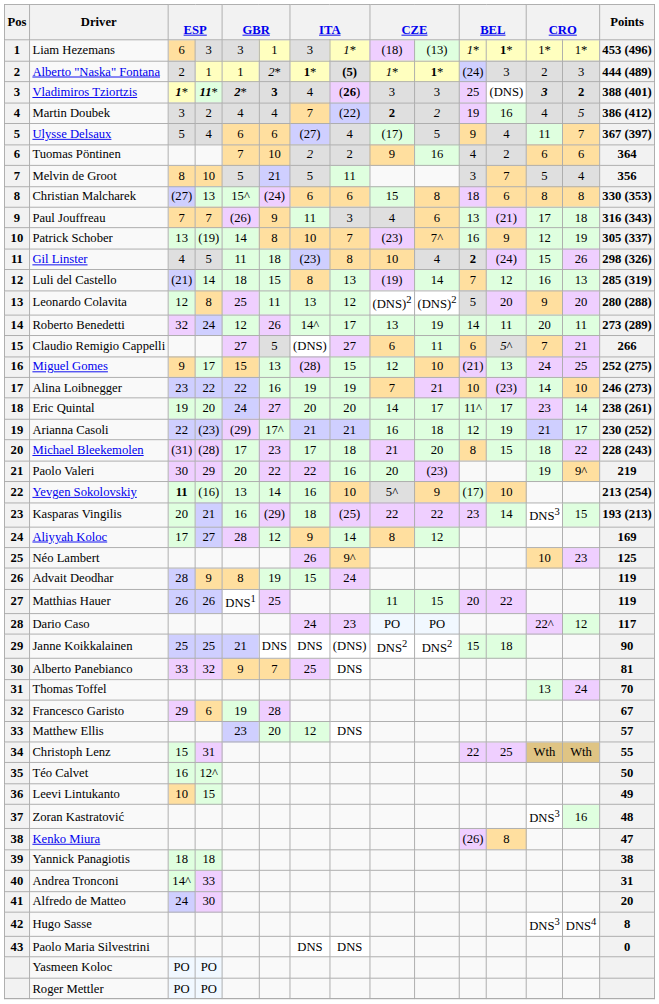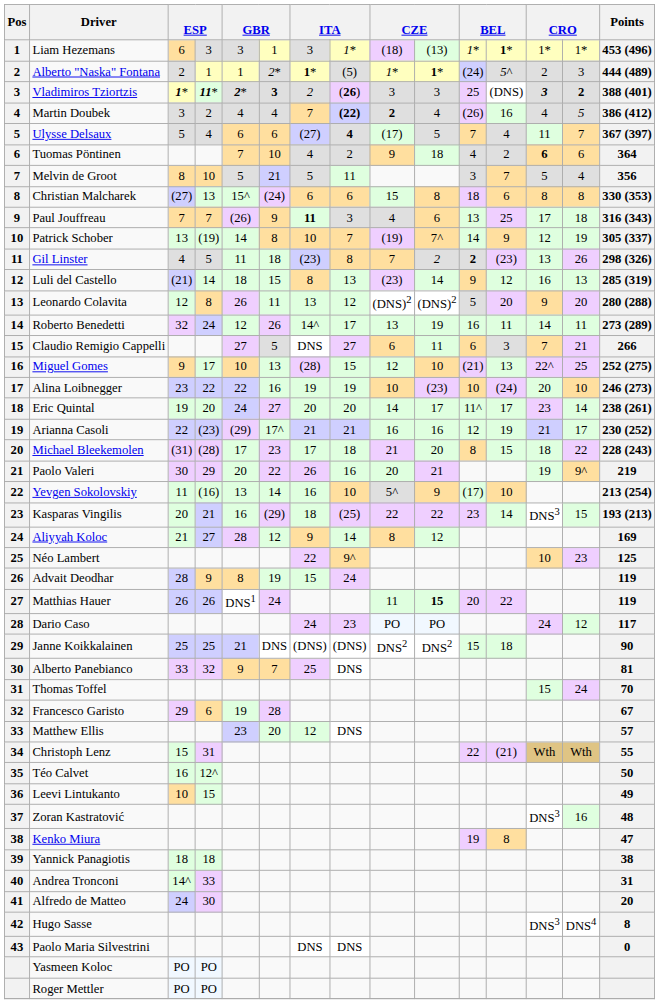 <table class="wikitable" style="font-size:85%; text-align:center;">
 <tr valign="center">
 <th valign="middle">Pos</th>
 <th valign="middle">Driver</th>
 <th colspan=2><br><a href='#'>ESP</a></th>
 <th colspan=2><br><a href='#'>GBR</a></th>
 <th colspan=2><br><a href='#'>ITA</a></th>
 <th colspan=2><br><a href='#'>CZE</a></th>
 <th colspan=2><br><a href='#'>BEL</a></th>
 <th colspan=2><br><a href='#'>CRO</a></th>
 <th valign="middle">Points</th>
 </tr>
 <tr>
 <th>1</th>
 <td align="left"> Liam Hezemans</td>
 <td style="background-color:#FFDF9F">6</td>
 <td style="background-color:#DFDFDF">3</td>
 <td style="background-color:#DFDFDF">3</td>
 <td style="background-color:#FFFFBF">1</td>
 <td style="background-color:#DFDFDF">3</td>
 <td style="background-color:#FFFFBF"><em>1</em>*</td>
 <td style="background-color:#EFCFFF">(18)</td>
 <td style="background-color:#DFFFDF">(13)</td>
 <td style="background-color:#FFFFBF"><em>1</em>*</td>
 <td style="background-color:#FFFFBF"><strong>1</strong>*</td>
 <td style="background-color:#FFFFBF">1*</td>
 <td style="background-color:#FFFFBF">1*</td>
 <th>453 (496)</th>
 </tr>
 <tr>
 <th>2</th>
 <td align="left"> <a href='#'>Alberto "Naska" Fontana</a></td>
 <td style="background-color:#DFDFDF">2</td>
 <td style="background-color:#FFFFBF">1</td>
 <td style="background-color:#FFFFBF">1</td>
 <td style="background-color:#DFDFDF"><em>2</em>*</td>
 <td style="background-color:#FFFFBF"><strong>1</strong>*</td>
-<td style="background-color:#DFDFDF"><strong>(5)</strong></td>
+<td style="background-color:#DFDFDF">(5)</td>
 <td style="background-color:#FFFFBF"><em>1</em>*</td>
 <td style="background-color:#FFFFBF"><strong>1</strong>*</td>
 <td style="background-color:#CFCFFF">(24)</td>
-<td style="background-color:#DFDFDF">3</td>
+<td style="background-color:#DFDFDF"><em>5</em>^</td>
 <td style="background-color:#DFDFDF">2</td>
 <td style="background-color:#DFDFDF">3</td>
 <th>444 (489)</th>
 </tr>
 <tr>
 <th>3</th>
 <td align="left"> <a href='#'>Vladimiros Tziortzis</a></td>
 <td style="background-color:#FFFFBF"><strong><em>1</em></strong>*</td>
 <td style="background-color:#DFFFDF"><strong><em>11</em></strong>*</td>
 <td style="background-color:#DFDFDF"><strong><em>2</em></strong>*</td>
 <td style="background-color:#DFDFDF"><strong>3</strong></td>
-<td style="background-color:#DFDFDF">4</td>
+<td style="background-color:#DFDFDF"><em>2</em></td>
 <td style="background-color:#EFCFFF">(<strong>26</strong>)</td>
 <td style="background-color:#DFDFDF">3</td>
 <td style="background-color:#DFDFDF">3</td>
 <td style="background-color:#EFCFFF">25</td>
 <td style="background-color:#FFFFFF">(DNS)</td>
 <td style="background-color:#DFDFDF"><strong><em>3</em></strong></td>
 <td style="background-color:#DFDFDF"><strong>2</strong></td>
 <th>388 (401)</th>
 </tr>
 <tr>
 <th>4</th>
 <td align="left"> Martin Doubek</td>
 <td style="background-color:#DFDFDF">3</td>
 <td style="background-color:#DFDFDF">2</td>
 <td style="background-color:#DFDFDF">4</td>
 <td style="background-color:#DFDFDF">4</td>
 <td style="background-color:#FFDF9F">7</td>
-<td style="background-color:#CFCFFF">(22)</td>
+<td style="background-color:#CFCFFF"><strong>(22)</strong></td>
 <td style="background-color:#DFDFDF"><strong>2</strong></td>
-<td style="background-color:#DFDFDF"><em>2</em></td>
-<td style="background-color:#EFCFFF">19</td>
+<td style="background-color:#DFDFDF">4</td>
+<td style="background-color:#EFCFFF">(26)</td>
 <td style="background-color:#DFFFDF">16</td>
 <td style="background-color:#DFDFDF">4</td>
 <td style="background-color:#DFDFDF"><em>5</em></td>
 <th>386 (412)</th>
 </tr>
 <tr>
 <th>5</th>
 <td align="left"> <a href='#'>Ulysse Delsaux</a></td>
 <td style="background-color:#DFDFDF">5</td>
 <td style="background-color:#DFDFDF">4</td>
 <td style="background-color:#FFDF9F">6</td>
 <td style="background-color:#FFDF9F">6</td>
 <td style="background-color:#CFCFFF">(27)</td>
-<td style="background-color:#DFDFDF">4</td>
+<td style="background-color:#DFDFDF"><strong>4</strong></td>
 <td style="background-color:#DFFFDF">(17)</td>
 <td style="background-color:#DFDFDF">5</td>
-<td style="background-color:#FFDF9F">9</td>
+<td style="background-color:#FFDF9F">7</td>
 <td style="background-color:#DFDFDF">4</td>
 <td style="background-color:#DFFFDF">11</td>
 <td style="background-color:#FFDF9F">7</td>
 <th>367 (397)</th>
 </tr>
 <tr>
 <th>6</th>
 <td align="left"> Tuomas Pöntinen</td>
 <td></td>
 <td></td>
 <td style="background-color:#FFDF9F">7</td>
 <td style="background-color:#FFDF9F">10</td>
-<td style="background-color:#DFDFDF"><em>2</em></td>
+<td style="background-color:#DFDFDF">4</td>
 <td style="background-color:#DFDFDF">2</td>
 <td style="background-color:#FFDF9F">9</td>
-<td style="background-color:#DFFFDF">16</td>
+<td style="background-color:#DFFFDF">18</td>
 <td style="background-color:#DFDFDF">4</td>
 <td style="background-color:#DFDFDF">2</td>
-<td style="background-color:#FFDF9F">6</td>
+<td style="background-color:#FFDF9F"><strong>6</strong></td>
 <td style="background-color:#FFDF9F">6</td>
 <th>364</th>
 </tr>
 <tr>
 <th>7</th>
 <td align="left"> Melvin de Groot</td>
 <td style="background-color:#FFDF9F">8</td>
 <td style="background-color:#FFDF9F">10</td>
 <td style="background-color:#DFDFDF">5</td>
 <td style="background-color:#CFCFFF">21</td>
 <td style="background-color:#DFDFDF">5</td>
 <td style="background-color:#DFFFDF">11</td>
 <td></td>
 <td></td>
 <td style="background-color:#DFDFDF">3</td>
 <td style="background-color:#FFDF9F">7</td>
 <td style="background-color:#DFDFDF">5</td>
 <td style="background-color:#DFDFDF">4</td>
 <th>356</th>
 </tr>
 <tr>
 <th>8</th>
 <td align="left"> Christian Malcharek</td>
 <td style="background-color:#CFCFFF">(27)</td>
 <td style="background-color:#DFFFDF">13</td>
 <td style="background-color:#DFFFDF">15^</td>
 <td style="background-color:#EFCFFF">(24)</td>
 <td style="background-color:#FFDF9F">6</td>
 <td style="background-color:#FFDF9F">6</td>
 <td style="background-color:#DFFFDF">15</td>
 <td style="background-color:#FFDF9F">8</td>
 <td style="background-color:#EFCFFF">18</td>
 <td style="background-color:#FFDF9F">6</td>
 <td style="background-color:#FFDF9F">8</td>
 <td style="background-color:#FFDF9F">8</td>
 <th>330 (353)</th>
 </tr>
 <tr>
 <th>9</th>
 <td align="left"> Paul Jouffreau</td>
 <td style="background-color:#FFDF9F">7</td>
 <td style="background-color:#FFDF9F">7</td>
 <td style="background-color:#EFCFFF">(26)</td>
 <td style="background-color:#FFDF9F">9</td>
-<td style="background-color:#DFFFDF">11</td>
+<td style="background-color:#DFFFDF"><strong>11</strong></td>
 <td style="background-color:#DFDFDF">3</td>
 <td style="background-color:#DFDFDF">4</td>
 <td style="background-color:#FFDF9F">6</td>
 <td style="background-color:#DFFFDF">13</td>
-<td style="background-color:#EFCFFF">(21)</td>
+<td style="background-color:#EFCFFF">25</td>
 <td style="background-color:#DFFFDF">17</td>
 <td style="background-color:#DFFFDF">18</td>
 <th>316 (343)</th>
 </tr>
 <tr>
 <th>10</th>
 <td align="left"> Patrick Schober</td>
 <td style="background-color:#DFFFDF">13</td>
 <td style="background-color:#DFFFDF">(19)</td>
 <td style="background-color:#DFFFDF">14</td>
 <td style="background-color:#FFDF9F">8</td>
 <td style="background-color:#FFDF9F">10</td>
 <td style="background-color:#FFDF9F">7</td>
-<td style="background-color:#EFCFFF">(23)</td>
+<td style="background-color:#EFCFFF">(19)</td>
 <td style="background-color:#FFDF9F">7^</td>
-<td style="background-color:#DFFFDF">16</td>
+<td style="background-color:#DFFFDF">14</td>
 <td style="background-color:#FFDF9F">9</td>
 <td style="background-color:#DFFFDF">12</td>
 <td style="background-color:#DFFFDF">19</td>
 <th>305 (337)</th>
 </tr>
 <tr>
 <th>11</th>
 <td align="left"> <a href='#'>Gil Linster</a></td>
 <td style="background-color:#DFDFDF">4</td>
 <td style="background-color:#DFDFDF">5</td>
 <td style="background-color:#DFFFDF">11</td>
 <td style="background-color:#DFFFDF">18</td>
 <td style="background-color:#CFCFFF">(23)</td>
 <td style="background-color:#FFDF9F">8</td>
-<td style="background-color:#FFDF9F">10</td>
-<td style="background-color:#DFDFDF">4</td>
+<td style="background-color:#FFDF9F">7</td>
+<td style="background-color:#DFDFDF"><em>2</em></td>
 <td style="background-color:#DFDFDF"><strong>2</strong></td>
-<td style="background-color:#EFCFFF">(24)</td>
-<td style="background-color:#DFFFDF">15</td>
+<td style="background-color:#EFCFFF">(23)</td>
+<td style="background-color:#DFFFDF">13</td>
 <td style="background-color:#EFCFFF">26</td>
 <th>298 (326)</th>
 </tr>
 <tr>
 <th>12</th>
 <td align="left"> Luli del Castello</td>
 <td style="background-color:#CFCFFF">(21)</td>
 <td style="background-color:#DFFFDF">14</td>
 <td style="background-color:#DFFFDF">18</td>
 <td style="background-color:#DFFFDF">15</td>
 <td style="background-color:#FFDF9F">8</td>
 <td style="background-color:#DFFFDF">13</td>
-<td style="background-color:#EFCFFF">(19)</td>
+<td style="background-color:#EFCFFF">(23)</td>
 <td style="background-color:#DFFFDF">14</td>
-<td style="background-color:#FFDF9F">7</td>
+<td style="background-color:#FFDF9F">9</td>
 <td style="background-color:#DFFFDF">12</td>
 <td style="background-color:#DFFFDF">16</td>
 <td style="background-color:#DFFFDF">13</td>
 <th>285 (319)</th>
 </tr>
 <tr>
 <th>13</th>
 <td align="left"> Leonardo Colavita</td>
 <td style="background-color:#DFFFDF">12</td>
 <td style="background-color:#FFDF9F">8</td>
-<td style="background-color:#EFCFFF">25</td>
+<td style="background-color:#EFCFFF">26</td>
 <td style="background-color:#DFFFDF">11</td>
 <td style="background-color:#DFFFDF">13</td>
 <td style="background-color:#DFFFDF">12</td>
 <td style="background-color:#FFFFFF">(DNS)<sup>2</sup></td>
 <td style="background-color:#FFFFFF">(DNS)<sup>2</sup></td>
 <td style="background-color:#DFDFDF">5</td>
 <td style="background-color:#EFCFFF">20</td>
 <td style="background-color:#FFDF9F">9</td>
 <td style="background-color:#EFCFFF">20</td>
 <th>280 (288)</th>
 </tr>
 <tr>
 <th>14</th>
 <td align="left"> Roberto Benedetti</td>
 <td style="background-color:#EFCFFF">32</td>
 <td style="background-color:#CFCFFF">24</td>
 <td style="background-color:#DFFFDF">12</td>
 <td style="background-color:#EFCFFF">26</td>
 <td style="background-color:#DFFFDF">14^</td>
 <td style="background-color:#DFFFDF">17</td>
 <td style="background-color:#DFFFDF">13</td>
 <td style="background-color:#DFFFDF">19</td>
+<td style="background-color:#DFFFDF">16</td>
+<td style="background-color:#DFFFDF">11</td>
 <td style="background-color:#DFFFDF">14</td>
-<td style="background-color:#DFFFDF">11</td>
-<td style="background-color:#DFFFDF">20</td>
 <td style="background-color:#DFFFDF">11</td>
 <th>273 (289)</th>
 </tr>
 <tr>
 <th>15</th>
 <td align="left" nowrap> Claudio Remigio Cappelli</td>
 <td></td>
 <td></td>
 <td style="background-color:#EFCFFF">27</td>
 <td style="background-color:#DFDFDF">5</td>
-<td style="background-color:#FFFFFF">(DNS)</td>
+<td style="background-color:#FFFFFF">DNS</td>
 <td style="background-color:#EFCFFF">27</td>
 <td style="background-color:#FFDF9F">6</td>
 <td style="background-color:#DFFFDF">11</td>
 <td style="background-color:#FFDF9F">6</td>
-<td style="background-color:#DFDFDF"><em>5</em>^</td>
+<td style="background-color:#DFDFDF">3</td>
 <td style="background-color:#FFDF9F">7</td>
 <td style="background-color:#EFCFFF">21</td>
 <th>266</th>
 </tr>
 <tr>
 <th>16</th>
 <td align="left"> <a href='#'>Miguel Gomes</a></td>
 <td style="background-color:#FFDF9F">9</td>
 <td style="background-color:#DFFFDF">17</td>
-<td style="background-color:#FFDF9F">15</td>
+<td style="background-color:#FFDF9F">10</td>
 <td style="background-color:#DFFFDF">13</td>
 <td style="background-color:#EFCFFF">(28)</td>
 <td style="background-color:#DFFFDF">15</td>
 <td style="background-color:#DFFFDF">12</td>
 <td style="background-color:#FFDF9F">10</td>
 <td style="background-color:#EFCFFF">(21)</td>
 <td style="background-color:#DFFFDF">13</td>
-<td style="background-color:#EFCFFF">24</td>
+<td style="background-color:#EFCFFF">22^</td>
 <td style="background-color:#EFCFFF">25</td>
 <th>252 (275)</th>
 </tr>
 <tr>
 <th>17</th>
 <td align="left"> Alina Loibnegger</td>
 <td style="background-color:#CFCFFF">23</td>
 <td style="background-color:#CFCFFF">22</td>
 <td style="background-color:#CFCFFF">22</td>
 <td style="background-color:#DFFFDF">16</td>
 <td style="background-color:#DFFFDF">19</td>
 <td style="background-color:#DFFFDF">19</td>
-<td style="background-color:#FFDF9F">7</td>
-<td style="background-color:#EFCFFF">21</td>
 <td style="background-color:#FFDF9F">10</td>
 <td style="background-color:#EFCFFF">(23)</td>
-<td style="background-color:#DFFFDF">14</td>
+<td style="background-color:#FFDF9F">10</td>
+<td style="background-color:#EFCFFF">(24)</td>
+<td style="background-color:#DFFFDF">20</td>
 <td style="background-color:#FFDF9F">10</td>
 <th>246 (273)</th>
 </tr>
 <tr>
 <th>18</th>
 <td align="left"> Eric Quintal</td>
 <td style="background-color:#DFFFDF">19</td>
 <td style="background-color:#DFFFDF">20</td>
 <td style="background-color:#CFCFFF">24</td>
 <td style="background-color:#EFCFFF">27</td>
 <td style="background-color:#DFFFDF">20</td>
 <td style="background-color:#DFFFDF">20</td>
 <td style="background-color:#DFFFDF">14</td>
 <td style="background-color:#DFFFDF">17</td>
 <td style="background-color:#DFFFDF">11^</td>
 <td style="background-color:#DFFFDF">17</td>
 <td style="background-color:#EFCFFF">23</td>
 <td style="background-color:#DFFFDF">14</td>
 <th>238 (261)</th>
 </tr>
 <tr>
 <th>19</th>
 <td align="left"> Arianna Casoli</td>
 <td style="background-color:#CFCFFF">22</td>
 <td style="background-color:#CFCFFF">(23)</td>
 <td style="background-color:#EFCFFF">(29)</td>
 <td style="background-color:#DFFFDF">17^</td>
 <td style="background-color:#CFCFFF">21</td>
 <td style="background-color:#CFCFFF">21</td>
 <td style="background-color:#DFFFDF">16</td>
-<td style="background-color:#DFFFDF">18</td>
+<td style="background-color:#DFFFDF">16</td>
 <td style="background-color:#DFFFDF">12</td>
 <td style="background-color:#DFFFDF">19</td>
 <td style="background-color:#CFCFFF">21</td>
 <td style="background-color:#DFFFDF">17</td>
 <th>230 (252)</th>
 </tr>
 <tr>
 <th>20</th>
 <td align="left"> <a href='#'>Michael Bleekemolen</a></td>
 <td style="background-color:#EFCFFF">(31)</td>
 <td style="background-color:#EFCFFF">(28)</td>
 <td style="background-color:#DFFFDF">17</td>
 <td style="background-color:#EFCFFF">23</td>
 <td style="background-color:#DFFFDF">17</td>
 <td style="background-color:#DFFFDF">18</td>
 <td style="background-color:#EFCFFF">21</td>
 <td style="background-color:#DFFFDF">20</td>
 <td style="background-color:#FFDF9F">8</td>
 <td style="background-color:#DFFFDF">15</td>
 <td style="background-color:#DFFFDF">18</td>
 <td style="background-color:#EFCFFF">22</td>
 <th>228 (243)</th>
 </tr>
 <tr>
 <th>21</th>
 <td align="left"> Paolo Valeri</td>
 <td style="background-color:#EFCFFF">30</td>
 <td style="background-color:#EFCFFF">29</td>
 <td style="background-color:#DFFFDF">20</td>
 <td style="background-color:#EFCFFF">22</td>
-<td style="background-color:#EFCFFF">22</td>
+<td style="background-color:#EFCFFF">26</td>
 <td style="background-color:#DFFFDF">16</td>
 <td style="background-color:#DFFFDF">20</td>
-<td style="background-color:#EFCFFF">(23)</td>
+<td style="background-color:#EFCFFF">21</td>
 <td></td>
 <td></td>
 <td style="background-color:#DFFFDF">19</td>
 <td style="background-color:#FFDF9F">9^</td>
 <th>219</th>
 </tr>
 <tr>
 <th>22</th>
 <td align="left"> <a href='#'>Yevgen Sokolovskiy</a></td>
-<td style="background-color:#DFFFDF"><strong>11</strong></td>
+<td style="background-color:#DFFFDF">11</td>
 <td style="background-color:#DFFFDF">(16)</td>
 <td style="background-color:#DFFFDF">13</td>
 <td style="background-color:#DFFFDF">14</td>
 <td style="background-color:#DFFFDF">16</td>
 <td style="background-color:#FFDF9F">10</td>
 <td style="background-color:#DFDFDF">5^</td>
 <td style="background-color:#FFDF9F">9</td>
 <td style="background-color:#DFFFDF">(17)</td>
 <td style="background-color:#FFDF9F">10</td>
 <td></td>
 <td></td>
 <th>213 (254)</th>
 </tr>
 <tr>
 <th>23</th>
 <td align="left"> Kasparas Vingilis</td>
 <td style="background-color:#DFFFDF">20</td>
 <td style="background-color:#CFCFFF">21</td>
 <td style="background-color:#DFFFDF">16</td>
 <td style="background-color:#EFCFFF">(29)</td>
 <td style="background-color:#DFFFDF">18</td>
 <td style="background-color:#EFCFFF">(25)</td>
 <td style="background-color:#EFCFFF">22</td>
 <td style="background-color:#EFCFFF">22</td>
 <td style="background-color:#EFCFFF">23</td>
 <td style="background-color:#DFFFDF">14</td>
 <td style="background-color:#FFFFFF">DNS<sup>3</sup></td>
 <td style="background-color:#DFFFDF">15</td>
 <th>193 (213)</th>
 </tr>
 <tr>
 <th>24</th>
 <td align="left"> <a href='#'>Aliyyah Koloc</a></td>
-<td style="background-color:#DFFFDF">17</td>
+<td style="background-color:#DFFFDF">21</td>
 <td style="background-color:#CFCFFF">27</td>
 <td style="background-color:#EFCFFF">28</td>
 <td style="background-color:#DFFFDF">12</td>
 <td style="background-color:#FFDF9F">9</td>
 <td style="background-color:#DFFFDF">14</td>
 <td style="background-color:#FFDF9F">8</td>
 <td style="background-color:#DFFFDF">12</td>
 <td></td>
 <td></td>
 <td></td>
 <td></td>
 <th>169</th>
 </tr>
 <tr>
 <th>25</th>
 <td align="left"> Néo Lambert</td>
 <td></td>
 <td></td>
 <td></td>
 <td></td>
-<td style="background-color:#EFCFFF">26</td>
+<td style="background-color:#EFCFFF">22</td>
 <td style="background-color:#FFDF9F">9^</td>
 <td></td>
 <td></td>
 <td></td>
 <td></td>
 <td style="background-color:#FFDF9F">10</td>
 <td style="background-color:#EFCFFF">23</td>
 <th>125</th>
 </tr>
 <tr>
 <th>26</th>
 <td align="left"> Advait Deodhar</td>
 <td style="background-color:#CFCFFF">28</td>
 <td style="background-color:#FFDF9F">9</td>
 <td style="background-color:#FFDF9F">8</td>
 <td style="background-color:#DFFFDF">19</td>
 <td style="background-color:#DFFFDF">15</td>
 <td style="background-color:#EFCFFF">24</td>
 <td></td>
 <td></td>
 <td></td>
 <td></td>
 <td></td>
 <td></td>
 <th>119</th>
 </tr>
 <tr>
 <th>27</th>
 <td align="left"> Matthias Hauer</td>
 <td style="background-color:#CFCFFF">26</td>
 <td style="background-color:#CFCFFF">26</td>
 <td style="background-color:#FFFFFF">DNS<sup>1</sup></td>
-<td style="background-color:#EFCFFF">25</td>
+<td style="background-color:#EFCFFF">24</td>
 <td></td>
 <td></td>
 <td style="background-color:#DFFFDF">11</td>
-<td style="background-color:#DFFFDF">15</td>
+<td style="background-color:#DFFFDF"><strong>15</strong></td>
 <td style="background-color:#EFCFFF">20</td>
 <td style="background-color:#EFCFFF">22</td>
 <td></td>
 <td></td>
 <th>119</th>
 </tr>
 <tr>
 <th>28</th>
 <td align="left"> Dario Caso</td>
 <td></td>
 <td></td>
 <td></td>
 <td></td>
 <td style="background-color:#EFCFFF">24</td>
 <td style="background-color:#EFCFFF">23</td>
 <td style="background-color:#F1F8FF">PO</td>
 <td style="background-color:#F1F8FF">PO</td>
 <td></td>
 <td></td>
-<td style="background-color:#EFCFFF">22^</td>
+<td style="background-color:#EFCFFF">24</td>
 <td style="background-color:#DFFFDF">12</td>
 <th>117</th>
 </tr>
 <tr>
 <th>29</th>
 <td align="left"> Janne Koikkalainen</td>
 <td style="background-color:#CFCFFF">25</td>
 <td style="background-color:#CFCFFF">25</td>
 <td style="background-color:#CFCFFF">21</td>
 <td style="background-color:#FFFFFF">DNS</td>
-<td style="background-color:#FFFFFF">DNS</td>
+<td style="background-color:#FFFFFF">(DNS)</td>
 <td style="background-color:#FFFFFF">(DNS)</td>
 <td style="background-color:#FFFFFF">DNS<sup>2</sup></td>
 <td style="background-color:#FFFFFF">DNS<sup>2</sup></td>
 <td style="background-color:#DFFFDF">15</td>
 <td style="background-color:#DFFFDF">18</td>
 <td></td>
 <td></td>
 <th>90</th>
 </tr>
 <tr>
 <th>30</th>
 <td align="left"> Alberto Panebianco</td>
 <td style="background-color:#EFCFFF">33</td>
 <td style="background-color:#EFCFFF">32</td>
 <td style="background-color:#FFDF9F">9</td>
 <td style="background-color:#FFDF9F">7</td>
 <td style="background-color:#EFCFFF">25</td>
 <td style="background-color:#FFFFFF">DNS</td>
 <td></td>
 <td></td>
 <td></td>
 <td></td>
 <td></td>
 <td></td>
 <th>81</th>
 </tr>
 <tr>
 <th>31</th>
 <td align="left"> Thomas Toffel</td>
 <td></td>
 <td></td>
 <td></td>
 <td></td>
 <td></td>
 <td></td>
 <td></td>
 <td></td>
 <td></td>
 <td></td>
-<td style="background-color:#DFFFDF">13</td>
+<td style="background-color:#DFFFDF">15</td>
 <td style="background-color:#EFCFFF">24</td>
 <th>70</th>
 </tr>
 <tr>
 <th>32</th>
 <td align="left"> Francesco Garisto</td>
 <td style="background-color:#EFCFFF">29</td>
 <td style="background-color:#FFDF9F">6</td>
 <td style="background-color:#DFFFDF">19</td>
 <td style="background-color:#EFCFFF">28</td>
 <td></td>
 <td></td>
 <td></td>
 <td></td>
 <td></td>
 <td></td>
 <td></td>
 <td></td>
 <th>67</th>
 </tr>
 <tr>
 <th>33</th>
 <td align="left"> Matthew Ellis</td>
 <td></td>
 <td></td>
 <td style="background-color:#CFCFFF">23</td>
 <td style="background-color:#DFFFDF">20</td>
 <td style="background-color:#DFFFDF">12</td>
 <td style="background-color:#FFFFFF">DNS</td>
 <td></td>
 <td></td>
 <td></td>
 <td></td>
 <td></td>
 <td></td>
 <th>57</th>
 </tr>
 <tr>
 <th>34</th>
 <td align="left"> Christoph Lenz</td>
 <td style="background-color:#DFFFDF">15</td>
 <td style="background-color:#EFCFFF">31</td>
 <td></td>
 <td></td>
 <td></td>
 <td></td>
 <td></td>
 <td></td>
 <td style="background-color:#EFCFFF">22</td>
-<td style="background-color:#EFCFFF">25</td>
+<td style="background-color:#EFCFFF">(21)</td>
 <td style="background-color:#DFC484">Wth</td>
 <td style="background-color:#DFC484">Wth</td>
 <th>55</th>
 </tr>
 <tr>
 <th>35</th>
 <td align="left"> Téo Calvet</td>
 <td style="background-color:#DFFFDF">16</td>
 <td style="background-color:#DFFFDF">12^</td>
 <td></td>
 <td></td>
 <td></td>
 <td></td>
 <td></td>
 <td></td>
 <td></td>
 <td></td>
 <td></td>
 <td></td>
 <th>50</th>
 </tr>
 <tr>
 <th>36</th>
 <td align="left"> Leevi Lintukanto</td>
 <td style="background-color:#FFDF9F">10</td>
 <td style="background-color:#DFFFDF">15</td>
 <td></td>
 <td></td>
 <td></td>
 <td></td>
 <td></td>
 <td></td>
 <td></td>
 <td></td>
 <td></td>
 <td></td>
 <th>49</th>
 </tr>
 <tr>
 <th>37</th>
 <td align="left"> Zoran Kastratović</td>
 <td></td>
 <td></td>
 <td></td>
 <td></td>
 <td></td>
 <td></td>
 <td></td>
 <td></td>
 <td></td>
 <td></td>
 <td style="background-color:#FFFFFF">DNS<sup>3</sup></td>
 <td style="background-color:#DFFFDF">16</td>
 <th>48</th>
 </tr>
 <tr>
 <th>38</th>
 <td align="left"> <a href='#'>Kenko Miura</a></td>
 <td></td>
 <td></td>
 <td></td>
 <td></td>
 <td></td>
 <td></td>
 <td></td>
 <td></td>
-<td style="background-color:#EFCFFF">(26)</td>
+<td style="background-color:#EFCFFF">19</td>
 <td style="background-color:#FFDF9F">8</td>
 <td></td>
 <td></td>
 <th>47</th>
 </tr>
 <tr>
 <th>39</th>
 <td align="left"> Yannick Panagiotis</td>
 <td style="background-color:#DFFFDF">18</td>
 <td style="background-color:#DFFFDF">18</td>
 <td></td>
 <td></td>
 <td></td>
 <td></td>
 <td></td>
 <td></td>
 <td></td>
 <td></td>
 <td></td>
 <td></td>
 <th>38</th>
 </tr>
 <tr>
 <th>40</th>
 <td align="left"> Andrea Tronconi</td>
 <td style="background-color:#DFFFDF">14^</td>
 <td style="background-color:#EFCFFF">33</td>
 <td></td>
 <td></td>
 <td></td>
 <td></td>
 <td></td>
 <td></td>
 <td></td>
 <td></td>
 <td></td>
 <td></td>
 <th>31</th>
 </tr>
 <tr>
 <th>41</th>
 <td align="left"> Alfredo de Matteo</td>
 <td style="background-color:#CFCFFF">24</td>
 <td style="background-color:#EFCFFF">30</td>
 <td></td>
 <td></td>
 <td></td>
 <td></td>
 <td></td>
 <td></td>
 <td></td>
 <td></td>
 <td></td>
 <td></td>
 <th>20</th>
 </tr>
 <tr>
 <th>42</th>
 <td align="left"> Hugo Sasse</td>
 <td></td>
 <td></td>
 <td></td>
 <td></td>
 <td></td>
 <td></td>
 <td></td>
 <td></td>
 <td></td>
 <td></td>
 <td style="background-color:#FFFFFF">DNS<sup>3</sup></td>
 <td style="background-color:#FFFFFF">DNS<sup>4</sup></td>
 <th>8</th>
 </tr>
 <tr>
 <th>43</th>
 <td align="left"> Paolo Maria Silvestrini</td>
 <td></td>
 <td></td>
 <td></td>
 <td></td>
 <td style="background-color:#FFFFFF">DNS</td>
 <td style="background-color:#FFFFFF">DNS</td>
 <td></td>
 <td></td>
 <td></td>
 <td></td>
 <td></td>
 <td></td>
 <th>0</th>
 </tr>
 <tr>
 <th></th>
 <td align="left"> Yasmeen Koloc</td>
 <td style="background-color:#F1F8FF">PO</td>
 <td style="background-color:#F1F8FF">PO</td>
 <td></td>
 <td></td>
 <td></td>
 <td></td>
 <td></td>
 <td></td>
 <td></td>
 <td></td>
 <td></td>
 <td></td>
 <th></th>
 </tr>
 <tr>
 <th></th>
 <td align="left"> Roger Mettler</td>
 <td style="background-color:#F1F8FF">PO</td>
 <td style="background-color:#F1F8FF">PO</td>
 <td></td>
 <td></td>
 <td></td>
 <td></td>
 <td></td>
 <td></td>
 <td></td>
 <td></td>
 <td></td>
 <td></td>
 <th></th>
 </tr>
 <tr>
 </tr>
 </table>
